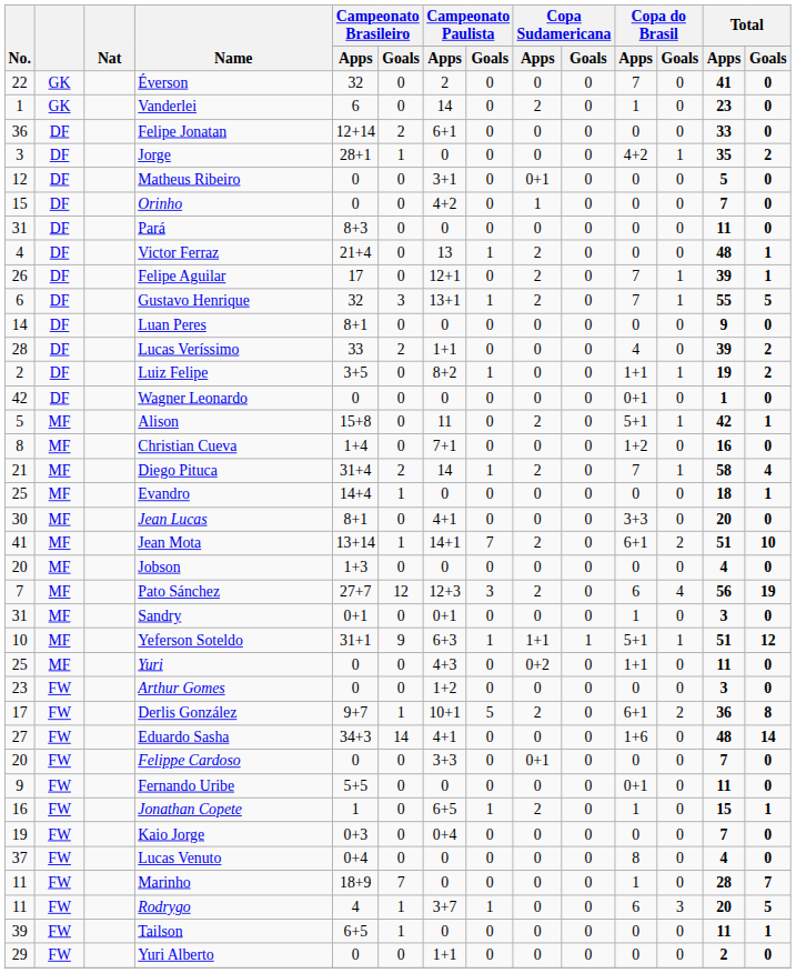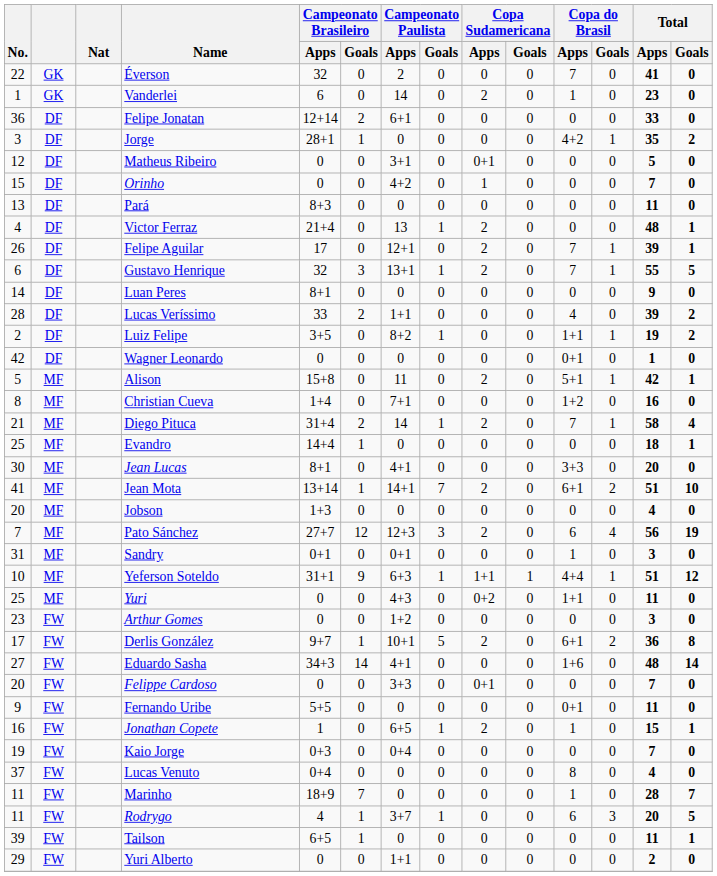 <table class="wikitable sortable" style="text-align:center">
 <tr>
 <th rowspan="2" width="20" valign="bottom">No.</th>
 <th rowspan="2" width="45" valign="bottom"></th>
 <th rowspan="2" width="45" valign="bottom">Nat</th>
 <th rowspan="2" width="200" valign="bottom">Name</th>
 <th colspan="2" width="85"><a href='#'>Campeonato Brasileiro</a></th>
 <th colspan="2" width="85"><a href='#'>Campeonato Paulista</a></th>
 <th colspan="2" width="85"><a href='#'>Copa Sudamericana</a></th>
 <th colspan="2" width="85"><a href='#'>Copa do Brasil</a></th>
 <th colspan="2" width="85">Total</th>
 </tr>
 <tr>
 <th>Apps</th>
 <th>Goals</th>
 <th>Apps</th>
 <th>Goals</th>
 <th>Apps</th>
 <th>Goals</th>
 <th>Apps</th>
 <th>Goals</th>
 <th>Apps</th>
 <th>Goals</th>
 </tr>
 <tr>
 <td>22</td>
 <td><a href='#'>GK</a></td>
 <td></td>
 <td align=left><a href='#'>Éverson</a></td>
 <td>32</td>
 <td>0</td>
 <td>2</td>
 <td>0</td>
 <td>0</td>
 <td>0</td>
 <td>7</td>
 <td>0</td>
 <td><strong>41</strong></td>
 <td><strong>0</strong></td>
 </tr>
 <tr>
 <td>1</td>
 <td><a href='#'>GK</a></td>
 <td></td>
 <td align=left><a href='#'>Vanderlei</a></td>
 <td>6</td>
 <td>0</td>
 <td>14</td>
 <td>0</td>
 <td>2</td>
 <td>0</td>
 <td>1</td>
 <td>0</td>
 <td><strong>23</strong></td>
 <td><strong>0</strong></td>
 </tr>
 <tr>
 <td>36</td>
 <td><a href='#'>DF</a></td>
 <td></td>
 <td align=left><a href='#'>Felipe Jonatan</a></td>
 <td>12+14</td>
 <td>2</td>
 <td>6+1</td>
 <td>0</td>
 <td>0</td>
 <td>0</td>
 <td>0</td>
 <td>0</td>
 <td><strong>33</strong></td>
 <td><strong>0</strong></td>
 </tr>
 <tr>
 <td>3</td>
 <td><a href='#'>DF</a></td>
 <td></td>
 <td align=left><a href='#'>Jorge</a></td>
 <td>28+1</td>
 <td>1</td>
 <td>0</td>
 <td>0</td>
 <td>0</td>
 <td>0</td>
 <td>4+2</td>
 <td>1</td>
 <td><strong>35</strong></td>
 <td><strong>2</strong></td>
 </tr>
 <tr>
 <td>12</td>
 <td><a href='#'>DF</a></td>
 <td></td>
 <td align=left><a href='#'>Matheus Ribeiro</a></td>
 <td>0</td>
 <td>0</td>
 <td>3+1</td>
 <td>0</td>
 <td>0+1</td>
 <td>0</td>
 <td>0</td>
 <td>0</td>
 <td><strong>5</strong></td>
 <td><strong>0</strong></td>
 </tr>
 <tr>
 <td>15</td>
 <td><a href='#'>DF</a></td>
 <td></td>
 <td align=left><em><a href='#'>Orinho</a></em></td>
 <td>0</td>
 <td>0</td>
 <td>4+2</td>
 <td>0</td>
 <td>1</td>
 <td>0</td>
 <td>0</td>
 <td>0</td>
 <td><strong>7</strong></td>
 <td><strong>0</strong></td>
 </tr>
 <tr>
-<td>31</td>
+<td>13</td>
 <td><a href='#'>DF</a></td>
 <td></td>
 <td align=left><a href='#'>Pará</a></td>
 <td>8+3</td>
 <td>0</td>
 <td>0</td>
 <td>0</td>
 <td>0</td>
 <td>0</td>
 <td>0</td>
 <td>0</td>
 <td><strong>11</strong></td>
 <td><strong>0</strong></td>
 </tr>
 <tr>
 <td>4</td>
 <td><a href='#'>DF</a></td>
 <td></td>
 <td align=left><a href='#'>Victor Ferraz</a></td>
 <td>21+4</td>
 <td>0</td>
 <td>13</td>
 <td>1</td>
 <td>2</td>
 <td>0</td>
 <td>0</td>
 <td>0</td>
 <td><strong>48</strong></td>
 <td><strong>1</strong></td>
 </tr>
 <tr>
 <td>26</td>
 <td><a href='#'>DF</a></td>
 <td></td>
 <td align=left><a href='#'>Felipe Aguilar</a></td>
 <td>17</td>
 <td>0</td>
 <td>12+1</td>
 <td>0</td>
 <td>2</td>
 <td>0</td>
 <td>7</td>
 <td>1</td>
 <td><strong>39</strong></td>
 <td><strong>1</strong></td>
 </tr>
 <tr>
 <td>6</td>
 <td><a href='#'>DF</a></td>
 <td></td>
 <td align=left><a href='#'>Gustavo Henrique</a></td>
 <td>32</td>
 <td>3</td>
 <td>13+1</td>
 <td>1</td>
 <td>2</td>
 <td>0</td>
 <td>7</td>
 <td>1</td>
 <td><strong>55</strong></td>
 <td><strong>5</strong></td>
 </tr>
 <tr>
 <td>14</td>
 <td><a href='#'>DF</a></td>
 <td></td>
 <td align=left><a href='#'>Luan Peres</a></td>
 <td>8+1</td>
 <td>0</td>
 <td>0</td>
 <td>0</td>
 <td>0</td>
 <td>0</td>
 <td>0</td>
 <td>0</td>
 <td><strong>9</strong></td>
 <td><strong>0</strong></td>
 </tr>
 <tr>
 <td>28</td>
 <td><a href='#'>DF</a></td>
 <td></td>
 <td align=left><a href='#'>Lucas Veríssimo</a></td>
 <td>33</td>
 <td>2</td>
 <td>1+1</td>
 <td>0</td>
 <td>0</td>
 <td>0</td>
 <td>4</td>
 <td>0</td>
 <td><strong>39</strong></td>
 <td><strong>2</strong></td>
 </tr>
 <tr>
 <td>2</td>
 <td><a href='#'>DF</a></td>
 <td></td>
 <td align=left><a href='#'>Luiz Felipe</a></td>
 <td>3+5</td>
 <td>0</td>
 <td>8+2</td>
 <td>1</td>
 <td>0</td>
 <td>0</td>
 <td>1+1</td>
 <td>1</td>
 <td><strong>19</strong></td>
 <td><strong>2</strong></td>
 </tr>
 <tr>
 <td>42</td>
 <td><a href='#'>DF</a></td>
 <td></td>
 <td align=left><a href='#'>Wagner Leonardo</a></td>
 <td>0</td>
 <td>0</td>
 <td>0</td>
 <td>0</td>
 <td>0</td>
 <td>0</td>
 <td>0+1</td>
 <td>0</td>
 <td><strong>1</strong></td>
 <td><strong>0</strong></td>
 </tr>
 <tr>
 <td>5</td>
 <td><a href='#'>MF</a></td>
 <td></td>
 <td align=left><a href='#'>Alison</a></td>
 <td>15+8</td>
 <td>0</td>
 <td>11</td>
 <td>0</td>
 <td>2</td>
 <td>0</td>
 <td>5+1</td>
 <td>1</td>
 <td><strong>42</strong></td>
 <td><strong>1</strong></td>
 </tr>
 <tr>
 <td>8</td>
 <td><a href='#'>MF</a></td>
 <td></td>
 <td align=left><a href='#'>Christian Cueva</a></td>
 <td>1+4</td>
 <td>0</td>
 <td>7+1</td>
 <td>0</td>
 <td>0</td>
 <td>0</td>
 <td>1+2</td>
 <td>0</td>
 <td><strong>16</strong></td>
 <td><strong>0</strong></td>
 </tr>
 <tr>
 <td>21</td>
 <td><a href='#'>MF</a></td>
 <td></td>
 <td align=left><a href='#'>Diego Pituca</a></td>
 <td>31+4</td>
 <td>2</td>
 <td>14</td>
 <td>1</td>
 <td>2</td>
 <td>0</td>
 <td>7</td>
 <td>1</td>
 <td><strong>58</strong></td>
 <td><strong>4</strong></td>
 </tr>
 <tr>
 <td>25</td>
 <td><a href='#'>MF</a></td>
 <td></td>
 <td align=left><a href='#'>Evandro</a></td>
 <td>14+4</td>
 <td>1</td>
 <td>0</td>
 <td>0</td>
 <td>0</td>
 <td>0</td>
 <td>0</td>
 <td>0</td>
 <td><strong>18</strong></td>
 <td><strong>1</strong></td>
 </tr>
 <tr>
 <td>30</td>
 <td><a href='#'>MF</a></td>
 <td></td>
 <td align=left><em><a href='#'>Jean Lucas</a></em></td>
 <td>8+1</td>
 <td>0</td>
 <td>4+1</td>
 <td>0</td>
 <td>0</td>
 <td>0</td>
 <td>3+3</td>
 <td>0</td>
 <td><strong>20</strong></td>
 <td><strong>0</strong></td>
 </tr>
 <tr>
 <td>41</td>
 <td><a href='#'>MF</a></td>
 <td></td>
 <td align=left><a href='#'>Jean Mota</a></td>
 <td>13+14</td>
 <td>1</td>
 <td>14+1</td>
 <td>7</td>
 <td>2</td>
 <td>0</td>
 <td>6+1</td>
 <td>2</td>
 <td><strong>51</strong></td>
 <td><strong>10</strong></td>
 </tr>
 <tr>
 <td>20</td>
 <td><a href='#'>MF</a></td>
 <td></td>
 <td align=left><a href='#'>Jobson</a></td>
 <td>1+3</td>
 <td>0</td>
 <td>0</td>
 <td>0</td>
 <td>0</td>
 <td>0</td>
 <td>0</td>
 <td>0</td>
 <td><strong>4</strong></td>
 <td><strong>0</strong></td>
 </tr>
 <tr>
 <td>7</td>
 <td><a href='#'>MF</a></td>
 <td></td>
 <td align=left><a href='#'>Pato Sánchez</a></td>
 <td>27+7</td>
 <td>12</td>
 <td>12+3</td>
 <td>3</td>
 <td>2</td>
 <td>0</td>
 <td>6</td>
 <td>4</td>
 <td><strong>56</strong></td>
 <td><strong>19</strong></td>
 </tr>
 <tr>
 <td>31</td>
 <td><a href='#'>MF</a></td>
 <td></td>
 <td align=left><a href='#'>Sandry</a></td>
 <td>0+1</td>
 <td>0</td>
 <td>0+1</td>
 <td>0</td>
 <td>0</td>
 <td>0</td>
 <td>1</td>
 <td>0</td>
 <td><strong>3</strong></td>
 <td><strong>0</strong></td>
 </tr>
 <tr>
 <td>10</td>
 <td><a href='#'>MF</a></td>
 <td></td>
 <td align=left><a href='#'>Yeferson Soteldo</a></td>
 <td>31+1</td>
 <td>9</td>
 <td>6+3</td>
 <td>1</td>
 <td>1+1</td>
 <td>1</td>
-<td>5+1</td>
+<td>4+4</td>
 <td>1</td>
 <td><strong>51</strong></td>
 <td><strong>12</strong></td>
 </tr>
 <tr>
 <td>25</td>
 <td><a href='#'>MF</a></td>
 <td></td>
 <td align=left><em><a href='#'>Yuri</a></em></td>
 <td>0</td>
 <td>0</td>
 <td>4+3</td>
 <td>0</td>
 <td>0+2</td>
 <td>0</td>
 <td>1+1</td>
 <td>0</td>
 <td><strong>11</strong></td>
 <td><strong>0</strong></td>
 </tr>
 <tr>
 <td>23</td>
 <td><a href='#'>FW</a></td>
 <td></td>
 <td align=left><em><a href='#'>Arthur Gomes</a></em></td>
 <td>0</td>
 <td>0</td>
 <td>1+2</td>
 <td>0</td>
 <td>0</td>
 <td>0</td>
 <td>0</td>
 <td>0</td>
 <td><strong>3</strong></td>
 <td><strong>0</strong></td>
 </tr>
 <tr>
 <td>17</td>
 <td><a href='#'>FW</a></td>
 <td></td>
 <td align=left><a href='#'>Derlis González</a></td>
 <td>9+7</td>
 <td>1</td>
 <td>10+1</td>
 <td>5</td>
 <td>2</td>
 <td>0</td>
 <td>6+1</td>
 <td>2</td>
 <td><strong>36</strong></td>
 <td><strong>8</strong></td>
 </tr>
 <tr>
 <td>27</td>
 <td><a href='#'>FW</a></td>
 <td></td>
 <td align=left><a href='#'>Eduardo Sasha</a></td>
 <td>34+3</td>
 <td>14</td>
 <td>4+1</td>
 <td>0</td>
 <td>0</td>
 <td>0</td>
 <td>1+6</td>
 <td>0</td>
 <td><strong>48</strong></td>
 <td><strong>14</strong></td>
 </tr>
 <tr>
 <td>20</td>
 <td><a href='#'>FW</a></td>
 <td></td>
 <td align=left><em><a href='#'>Felippe Cardoso</a></em></td>
 <td>0</td>
 <td>0</td>
 <td>3+3</td>
 <td>0</td>
 <td>0+1</td>
 <td>0</td>
 <td>0</td>
 <td>0</td>
 <td><strong>7</strong></td>
 <td><strong>0</strong></td>
 </tr>
 <tr>
 <td>9</td>
 <td><a href='#'>FW</a></td>
 <td></td>
 <td align=left><a href='#'>Fernando Uribe</a></td>
 <td>5+5</td>
 <td>0</td>
 <td>0</td>
 <td>0</td>
 <td>0</td>
 <td>0</td>
 <td>0+1</td>
 <td>0</td>
 <td><strong>11</strong></td>
 <td><strong>0</strong></td>
 </tr>
 <tr>
 <td>16</td>
 <td><a href='#'>FW</a></td>
 <td></td>
 <td align=left><em><a href='#'>Jonathan Copete</a></em></td>
 <td>1</td>
 <td>0</td>
 <td>6+5</td>
 <td>1</td>
 <td>2</td>
 <td>0</td>
 <td>1</td>
 <td>0</td>
 <td><strong>15</strong></td>
 <td><strong>1</strong></td>
 </tr>
 <tr>
 <td>19</td>
 <td><a href='#'>FW</a></td>
 <td></td>
 <td align=left><a href='#'>Kaio Jorge</a></td>
 <td>0+3</td>
 <td>0</td>
 <td>0+4</td>
 <td>0</td>
 <td>0</td>
 <td>0</td>
 <td>0</td>
 <td>0</td>
 <td><strong>7</strong></td>
 <td><strong>0</strong></td>
 </tr>
 <tr>
 <td>37</td>
 <td><a href='#'>FW</a></td>
 <td></td>
 <td align=left><a href='#'>Lucas Venuto</a></td>
 <td>0+4</td>
 <td>0</td>
 <td>0</td>
 <td>0</td>
 <td>0</td>
 <td>0</td>
 <td>8</td>
 <td>0</td>
 <td><strong>4</strong></td>
 <td><strong>0</strong></td>
 </tr>
 <tr>
 <td>11</td>
 <td><a href='#'>FW</a></td>
 <td></td>
 <td align=left><a href='#'>Marinho</a></td>
 <td>18+9</td>
 <td>7</td>
 <td>0</td>
 <td>0</td>
 <td>0</td>
 <td>0</td>
 <td>1</td>
 <td>0</td>
 <td><strong>28</strong></td>
 <td><strong>7</strong></td>
 </tr>
 <tr>
 <td>11</td>
 <td><a href='#'>FW</a></td>
 <td></td>
 <td align=left><em><a href='#'>Rodrygo</a></em></td>
 <td>4</td>
 <td>1</td>
 <td>3+7</td>
 <td>1</td>
 <td>0</td>
 <td>0</td>
 <td>6</td>
 <td>3</td>
 <td><strong>20</strong></td>
 <td><strong>5</strong></td>
 </tr>
 <tr>
 <td>39</td>
 <td><a href='#'>FW</a></td>
 <td></td>
 <td align=left><a href='#'>Tailson</a></td>
 <td>6+5</td>
 <td>1</td>
 <td>0</td>
 <td>0</td>
 <td>0</td>
 <td>0</td>
 <td>0</td>
 <td>0</td>
 <td><strong>11</strong></td>
 <td><strong>1</strong></td>
 </tr>
 <tr>
 <td>29</td>
 <td><a href='#'>FW</a></td>
 <td></td>
 <td align=left><a href='#'>Yuri Alberto</a></td>
 <td>0</td>
 <td>0</td>
 <td>1+1</td>
 <td>0</td>
 <td>0</td>
 <td>0</td>
 <td>0</td>
 <td>0</td>
 <td><strong>2</strong></td>
 <td><strong>0</strong></td>
 </tr>
 <tr>
 </tr>
 </table>
